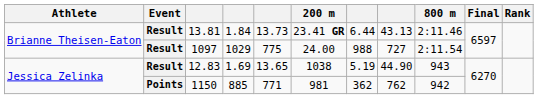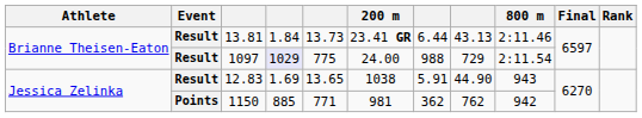 <table class="wikitable" style="font-size:90%">
 <tr>
 <th>Athlete</th>
 <th>Event</th>
 <th></th>
 <th></th>
 <th></th>
 <th>200 m</th>
 <th></th>
 <th></th>
 <th>800 m</th>
 <th>Final</th>
 <th>Rank</th>
 </tr>
 <tr align=center>
 <td rowspan=2 align=left><a href='#'>Brianne Theisen-Eaton</a></td>
 <th style="font-size:95%">Result</th>
 <td>13.81</td>
 <td>1.84</td>
 <td>13.73</td>
 <td>23.41 <strong>GR</strong></td>
 <td>6.44</td>
 <td>43.13</td>
 <td>2:11.46</td>
 <td rowspan=2>6597</td>
 <td rowspan=2></td>
 </tr>
 <tr align=center>
 <th style="font-size:95%">Result</th>
 <td>1097</td>
-<td>1029</td>
+<td style="background: lavender;">1029</td>
 <td>775</td>
 <td>24.00</td>
 <td>988</td>
-<td>727</td>
+<td>729</td>
 <td>2:11.54</td>
 </tr>
 <tr align=center>
 <td rowspan=2 align=left><a href='#'>Jessica Zelinka</a></td>
 <th style="font-size:95%">Result</th>
 <td>12.83</td>
 <td>1.69</td>
 <td>13.65</td>
 <td>1038</td>
-<td>5.19</td>
+<td>5.91</td>
 <td>44.90</td>
 <td>943</td>
 <td rowspan=2>6270</td>
 <td rowspan=2></td>
 </tr>
 <tr align=center>
 <th style="font-size:95%">Points</th>
 <td>1150</td>
 <td>885</td>
 <td>771</td>
 <td>981</td>
 <td>362</td>
 <td>762</td>
 <td>942</td>
 </tr>
 </table>
